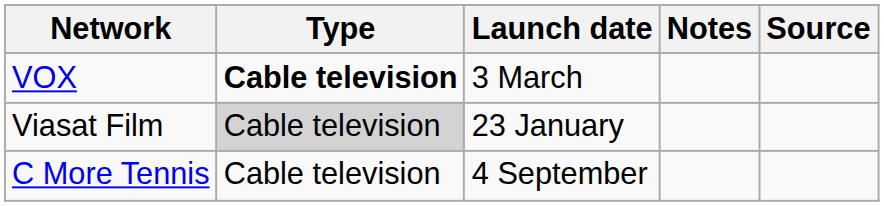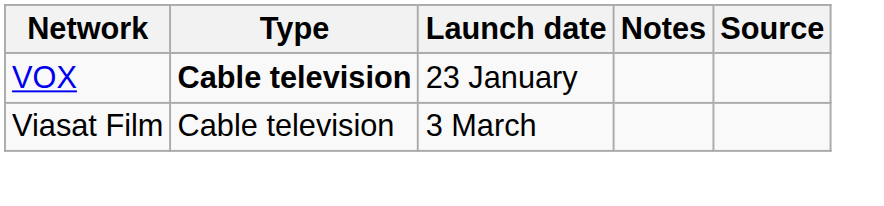 <table class="wikitable sortable">
 <tr>
 <th>Network</th>
 <th>Type</th>
 <th>Launch date</th>
 <th>Notes</th>
 <th>Source</th>
 </tr>
 <tr>
 <td><a href='#'>VOX</a></td>
 <td><strong>Cable television</strong></td>
-<td>3 March</td>
+<td>23 January</td>
 <td></td>
 <td></td>
 </tr>
 <tr>
 <td>Viasat Film</td>
-<td style="background: lightgrey;">Cable television</td>
-<td>23 January</td>
-<td></td>
-<td></td>
-</tr>
-<tr>
-<td><a href='#'>C More Tennis</a></td>
 <td>Cable television</td>
-<td>4 September</td>
+<td>3 March</td>
 <td></td>
 <td></td>
 </tr>
 </table>
